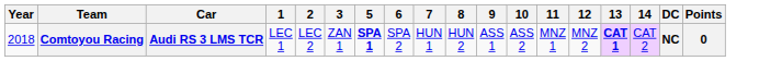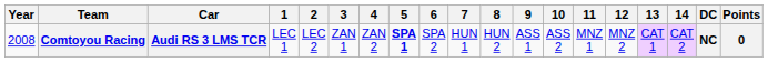 <table class="wikitable" style="text-align:center; font-size:85%">
 <tr>
 <th>Year</th>
 <th>Team</th>
 <th>Car</th>
 <th>1</th>
 <th>2</th>
 <th>3</th>
+<th>4</th>
 <th>5</th>
 <th>6</th>
 <th>7</th>
 <th>8</th>
 <th>9</th>
 <th>10</th>
 <th>11</th>
 <th>12</th>
 <th>13</th>
 <th>14</th>
 <th>DC</th>
 <th>Points</th>
 </tr>
 <tr>
-<td><a href='#'>2018</a></td>
+<td><a href='#'>2008</a></td>
 <th nowrap><a href='#'>Comtoyou Racing</a></th>
 <th nowrap><a href='#'>Audi RS 3 LMS TCR</a></th>
 <td><a href='#'>LEC<br>1</a></td>
 <td><a href='#'>LEC<br>2</a></td>
 <td><a href='#'>ZAN<br>1</a></td>
+<td><a href='#'>ZAN<br>2</a></td>
 <td><strong><a href='#'>SPA<br>1</a></strong></td>
 <td><a href='#'>SPA<br>2</a></td>
 <td><a href='#'>HUN<br>1</a></td>
 <td><a href='#'>HUN<br>2</a></td>
 <td><a href='#'>ASS<br>1</a></td>
 <td><a href='#'>ASS<br>2</a></td>
 <td><a href='#'>MNZ<br>1</a></td>
 <td><a href='#'>MNZ<br>2</a></td>
-<td style="background:#EFCFFF;"><strong><a href='#'>CAT<br>1</a><br></strong></td>
+<td style="background:#EFCFFF;"><a href='#'>CAT<br>1</a><br></td>
 <td style="background:#EFCFFF;"><a href='#'>CAT<br>2</a><br></td>
 <th>NC</th>
 <th>0</th>
 </tr>
 </table>
